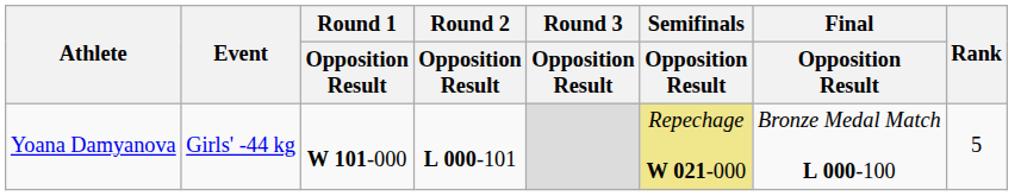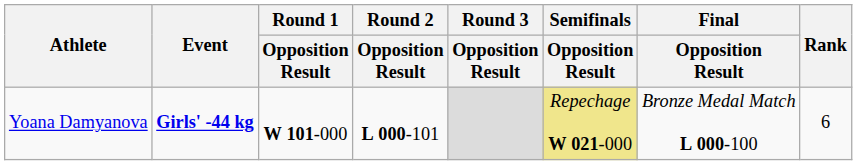 <table class="wikitable" border="1" style="font-size:90%">
 <tr>
 <th rowspan=2>Athlete</th>
 <th rowspan=2>Event</th>
 <th>Round 1</th>
 <th>Round 2</th>
 <th>Round 3</th>
 <th>Semifinals</th>
 <th>Final</th>
 <th rowspan=2>Rank</th>
 </tr>
 <tr>
 <th>Opposition<br>Result</th>
 <th>Opposition<br>Result</th>
 <th>Opposition<br>Result</th>
 <th>Opposition<br>Result</th>
 <th>Opposition<br>Result</th>
 </tr>
 <tr>
 <td><a href='#'>Yoana Damyanova</a></td>
-<td><a href='#'>Girls' -44 kg</a></td>
+<td><strong><a href='#'>Girls' -44 kg</a></strong></td>
 <td align=center> <br> <strong>W</strong> <strong>101</strong>-000</td>
 <td align=center> <br> <strong>L</strong> <strong>000</strong>-101</td>
 <td bgcolor=#DCDCDC></td>
 <td align=center style="background: khaki;"><em>Repechage</em><br> <br> <strong>W</strong> <strong>021</strong>-000</td>
 <td align=center><em>Bronze Medal Match</em><br> <br> <strong>L</strong> <strong>000</strong>-100</td>
-<td align=center>5</td>
+<td align=center>6</td>
 </tr>
 </table>
